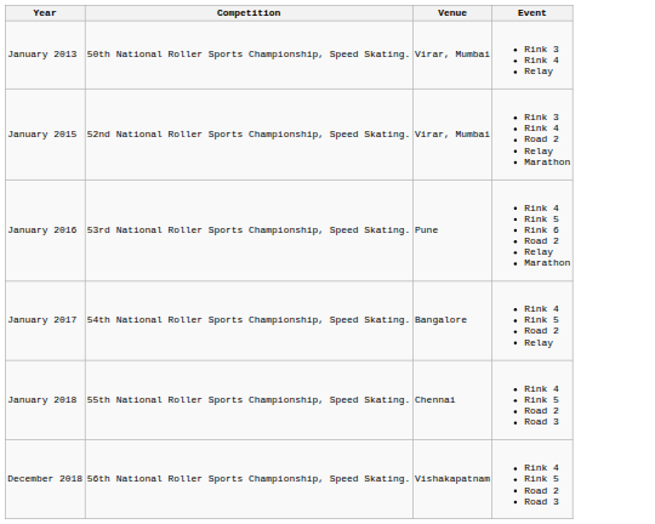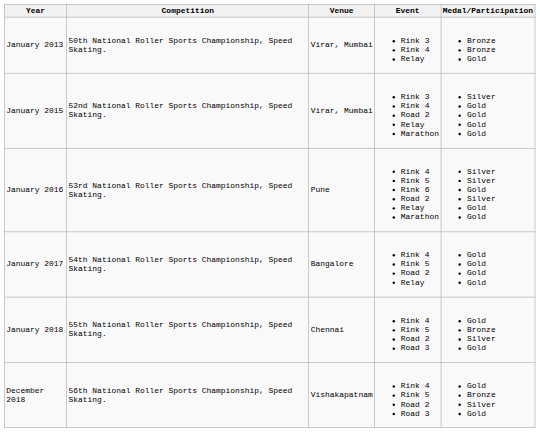 <table class="wikitable">
 <tr>
 <th>Year</th>
 <th>Competition</th>
 <th>Venue</th>
 <th>Event</th>
+<th>Medal/Participation</th>
 </tr>
 <tr>
 <td>January 2013</td>
 <td>50th National Roller Sports Championship, Speed Skating.</td>
 <td>Virar, Mumbai</td>
 <td><br><ul><li>Rink 3</li><li>Rink 4</li><li>Relay</li></ul></td>
+<td><br><ul><li>Bronze</li><li>Bronze</li><li>Gold</li></ul></td>
 </tr>
 <tr>
 <td>January 2015</td>
 <td>52nd National Roller Sports Championship, Speed Skating.</td>
 <td>Virar, Mumbai</td>
 <td><br><ul><li>Rink 3</li><li>Rink 4</li><li>Road 2</li><li>Relay</li><li>Marathon</li></ul></td>
+<td><br><ul><li>Silver</li><li>Gold</li><li>Gold</li><li>Gold</li><li>Gold</li></ul></td>
 </tr>
 <tr>
 <td>January 2016</td>
 <td>53rd National Roller Sports Championship, Speed Skating.</td>
 <td>Pune</td>
 <td><br><ul><li>Rink 4</li><li>Rink 5</li><li>Rink 6</li><li>Road 2</li><li>Relay</li><li>Marathon</li></ul></td>
+<td><br><ul><li>Silver</li><li>Silver</li><li>Gold</li><li>Silver</li><li>Gold</li><li>Gold</li></ul></td>
 </tr>
 <tr>
 <td>January 2017</td>
 <td>54th National Roller Sports Championship, Speed Skating.</td>
 <td>Bangalore</td>
 <td><br><ul><li>Rink 4</li><li>Rink 5</li><li>Road 2</li><li>Relay</li></ul></td>
+<td><br><ul><li>Gold</li><li>Gold</li><li>Gold</li><li>Gold</li></ul></td>
 </tr>
 <tr>
 <td>January 2018</td>
 <td>55th National Roller Sports Championship, Speed Skating.</td>
 <td>Chennai</td>
 <td><br><ul><li>Rink 4</li><li>Rink 5</li><li>Road 2</li><li>Road 3</li></ul></td>
+<td><br><ul><li>Gold</li><li>Bronze</li><li>Silver</li><li>Gold</li></ul></td>
 </tr>
 <tr>
 <td>December 2018</td>
 <td>56th National Roller Sports Championship, Speed Skating.</td>
 <td>Vishakapatnam</td>
 <td><br><ul><li>Rink 4</li><li>Rink 5</li><li>Road 2</li><li>Road 3</li></ul></td>
+<td><br><ul><li>Gold</li><li>Bronze</li><li>Silver</li><li>Gold</li></ul></td>
 </tr>
 </table>
